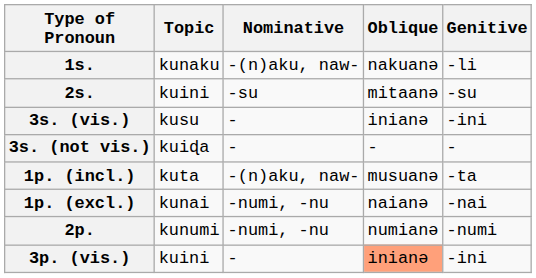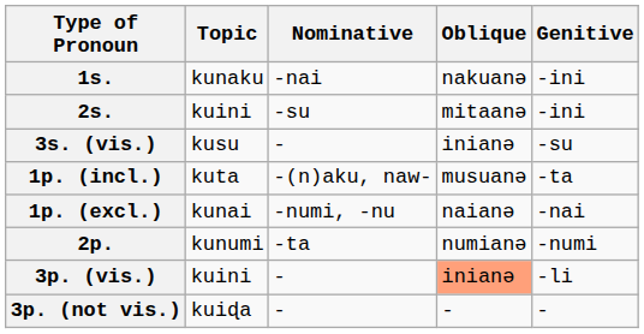 <table class="wikitable">
 <tr>
 <th>Type of<br> Pronoun</th>
 <th c=02>Topic</th>
 <th c=02>Nominative</th>
 <th c=03>Oblique</th>
 <th c=04>Genitive</th>
 </tr>
 <tr>
 <th>1s.</th>
 <td c=01>kunaku</td>
-<td c=02>-(n)aku, naw-</td>
+<td c=02>-nai</td>
 <td c=03>nakuanə</td>
-<td c=04>-li</td>
+<td c=04>-ini</td>
 </tr>
 <tr>
 <th>2s.</th>
 <td c=01>kuini</td>
 <td c=02>-su</td>
 <td c=03>mitaanə</td>
-<td c=04>-su</td>
+<td c=04>-ini</td>
 </tr>
 <tr>
 <th>3s. (vis.)</th>
 <td c=01>kusu</td>
 <td c=02>-</td>
 <td c=03>inianə</td>
-<td c=04>-ini</td>
-</tr>
-<tr>
-<th>3s. (not vis.)</th>
-<td c=01>kuiɖa</td>
-<td c=02>-</td>
-<td c=03>-</td>
-<td c=04>-</td>
+<td c=04>-su</td>
 </tr>
 <tr>
 <th>1p. (incl.)</th>
 <td c=01>kuta</td>
 <td c=02>-(n)aku, naw-</td>
 <td c=03>musuanə</td>
 <td c=04>-ta</td>
 </tr>
 <tr>
 <th>1p. (excl.)</th>
 <td c=01>kunai</td>
 <td c=02>-numi, -nu</td>
 <td c=03>naianə</td>
 <td c=04>-nai</td>
 </tr>
 <tr>
 <th>2p.</th>
 <td c=01>kunumi</td>
-<td c=02>-numi, -nu</td>
+<td c=02>-ta</td>
 <td c=03>numianə</td>
 <td c=04>-numi</td>
 </tr>
 <tr>
 <th>3p. (vis.)</th>
 <td c=01>kuini</td>
 <td c=02>-</td>
 <td c=03 style="background: lightsalmon;">inianə</td>
-<td c=04>-ini</td>
+<td c=04>-li</td>
+</tr>
+<tr>
+<th>3p. (not vis.)</th>
+<td c=01>kuiɖa</td>
+<td c=02>-</td>
+<td c=03>-</td>
+<td c=04>-</td>
 </tr>
 </table>
